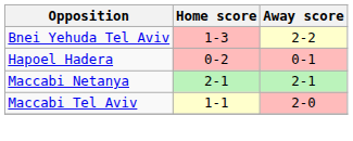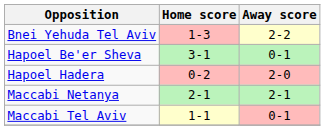 <table class="wikitable" style="text-align: center">
 <tr>
 <th>Opposition</th>
 <th>Home score</th>
 <th>Away score</th>
 </tr>
 <tr>
 <td align=left><a href='#'>Bnei Yehuda Tel Aviv</a></td>
 <td bgcolor=#FFBBBB>1-3</td>
 <td bgcolor=#FFFFCC>2-2</td>
 </tr>
 <tr>
+<td align=left><a href='#'>Hapoel Be'er Sheva</a></td>
+<td bgcolor=#BBF3BB>3-1</td>
+<td bgcolor=#BBF3BB>0-1</td>
+</tr>
+<tr>
 <td align=left><a href='#'>Hapoel Hadera</a></td>
 <td bgcolor=#FFBBBB>0-2</td>
-<td bgcolor=#FFBBBB>0-1</td>
+<td bgcolor=#FFBBBB>2-0</td>
 </tr>
 <tr>
 <td align=left><a href='#'>Maccabi Netanya</a></td>
 <td bgcolor=#BBF3BB>2-1</td>
 <td bgcolor=#BBF3BB>2-1</td>
 </tr>
 <tr>
 <td align=left><a href='#'>Maccabi Tel Aviv</a></td>
 <td bgcolor=#FFFFCC>1-1</td>
-<td bgcolor=#FFBBBB>2-0</td>
+<td bgcolor=#FFBBBB>0-1</td>
 </tr>
 <tr>
 </tr>
 </table>
